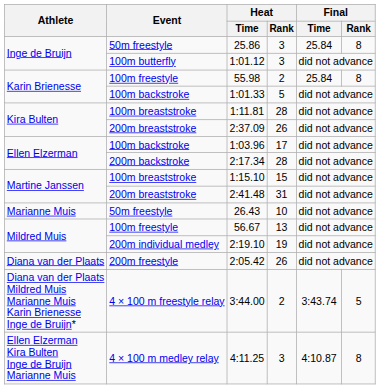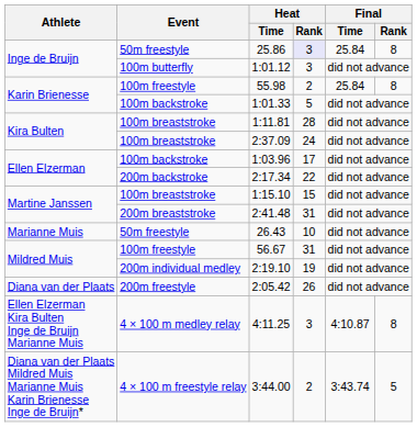 <table class=wikitable style="font-size:90%">
 <tr>
 <th rowspan="2">Athlete</th>
 <th rowspan="2">Event</th>
 <th colspan="2">Heat</th>
 <th colspan="2">Final</th>
 </tr>
 <tr style="font-size:95%">
 <th>Time</th>
 <th>Rank</th>
 <th>Time</th>
 <th>Rank</th>
 </tr>
 <tr align=center>
 <td align=left rowspan=2><a href='#'>Inge de Bruijn</a></td>
 <td align=left><a href='#'>50m freestyle</a></td>
 <td>25.86</td>
-<td>3</td>
+<td style="background: lavender;">3</td>
 <td>25.84</td>
 <td>8</td>
 </tr>
 <tr align=center>
 <td align=left><a href='#'>100m butterfly</a></td>
 <td>1:01.12</td>
 <td>3</td>
 <td colspan=2>did not advance</td>
 </tr>
 <tr align=center>
 <td align=left rowspan=2><a href='#'>Karin Brienesse</a></td>
 <td align=left><a href='#'>100m freestyle</a></td>
 <td>55.98</td>
 <td>2</td>
 <td>25.84</td>
 <td>8</td>
 </tr>
 <tr align=center>
 <td align=left><a href='#'>100m backstroke</a></td>
 <td>1:01.33</td>
 <td>5</td>
 <td colspan=2>did not advance</td>
 </tr>
 <tr align=center>
 <td align=left rowspan=2><a href='#'>Kira Bulten</a></td>
 <td align=left><a href='#'>100m breaststroke</a></td>
 <td>1:11.81</td>
 <td>28</td>
 <td colspan=2>did not advance</td>
 </tr>
 <tr align=center>
-<td align=left><a href='#'>200m breaststroke</a></td>
+<td align=left><a href='#'>100m breaststroke</a></td>
 <td>2:37.09</td>
-<td>26</td>
+<td>24</td>
 <td colspan=2>did not advance</td>
 </tr>
 <tr align=center>
 <td align=left rowspan=2><a href='#'>Ellen Elzerman</a></td>
 <td align=left><a href='#'>100m backstroke</a></td>
 <td>1:03.96</td>
 <td>17</td>
 <td colspan=2>did not advance</td>
 </tr>
 <tr align=center>
 <td align=left><a href='#'>200m backstroke</a></td>
 <td>2:17.34</td>
-<td>28</td>
+<td>22</td>
 <td colspan=2>did not advance</td>
 </tr>
 <tr align=center>
 <td align=left rowspan=2><a href='#'>Martine Janssen</a></td>
 <td align=left><a href='#'>100m breaststroke</a></td>
 <td>1:15.10</td>
 <td>15</td>
 <td colspan=2>did not advance</td>
 </tr>
 <tr align=center>
 <td align=left><a href='#'>200m breaststroke</a></td>
 <td>2:41.48</td>
 <td>31</td>
 <td colspan=2>did not advance</td>
 </tr>
 <tr align=center>
 <td align=left><a href='#'>Marianne Muis</a></td>
 <td align=left><a href='#'>50m freestyle</a></td>
 <td>26.43</td>
 <td>10</td>
 <td colspan=2>did not advance</td>
 </tr>
 <tr align=center>
 <td align=left rowspan=2><a href='#'>Mildred Muis</a></td>
 <td align=left><a href='#'>100m freestyle</a></td>
 <td>56.67</td>
-<td>13</td>
+<td>31</td>
 <td colspan=2>did not advance</td>
 </tr>
 <tr align=center>
 <td align=left><a href='#'>200m individual medley</a></td>
 <td>2:19.10</td>
 <td>19</td>
 <td colspan=2>did not advance</td>
 </tr>
 <tr align=center>
 <td align=left><a href='#'>Diana van der Plaats</a></td>
 <td align=left><a href='#'>200m freestyle</a></td>
 <td>2:05.42</td>
 <td>26</td>
 <td colspan=2>did not advance</td>
 </tr>
 <tr align=center>
+<td align=left><a href='#'>Ellen Elzerman</a><br><a href='#'>Kira Bulten</a><br><a href='#'>Inge de Bruijn</a><br><a href='#'>Marianne Muis</a></td>
+<td align=left><a href='#'>4 × 100 m medley relay</a></td>
+<td>4:11.25</td>
+<td>3</td>
+<td>4:10.87</td>
+<td>8</td>
+</tr>
+<tr align=center>
 <td align=left><a href='#'>Diana van der Plaats</a><br><a href='#'>Mildred Muis</a><br><a href='#'>Marianne Muis</a><br><a href='#'>Karin Brienesse</a><br><a href='#'>Inge de Bruijn</a>*</td>
 <td align=left><a href='#'>4 × 100 m freestyle relay</a></td>
 <td>3:44.00</td>
 <td>2</td>
 <td>3:43.74</td>
 <td>5</td>
 </tr>
-<tr align=center>
-<td align=left><a href='#'>Ellen Elzerman</a><br><a href='#'>Kira Bulten</a><br><a href='#'>Inge de Bruijn</a><br><a href='#'>Marianne Muis</a></td>
-<td align=left><a href='#'>4 × 100 m medley relay</a></td>
-<td>4:11.25</td>
-<td>3</td>
-<td>4:10.87</td>
-<td>8</td>
-</tr>
 </table>
